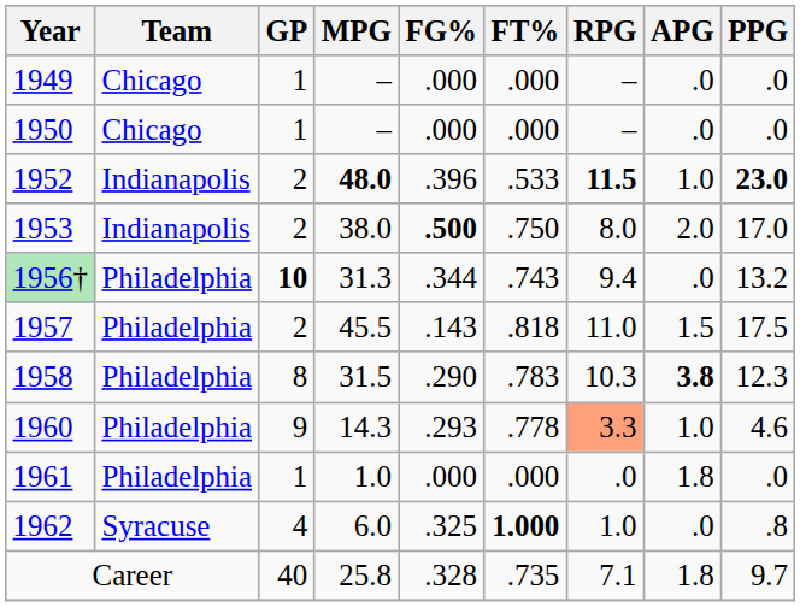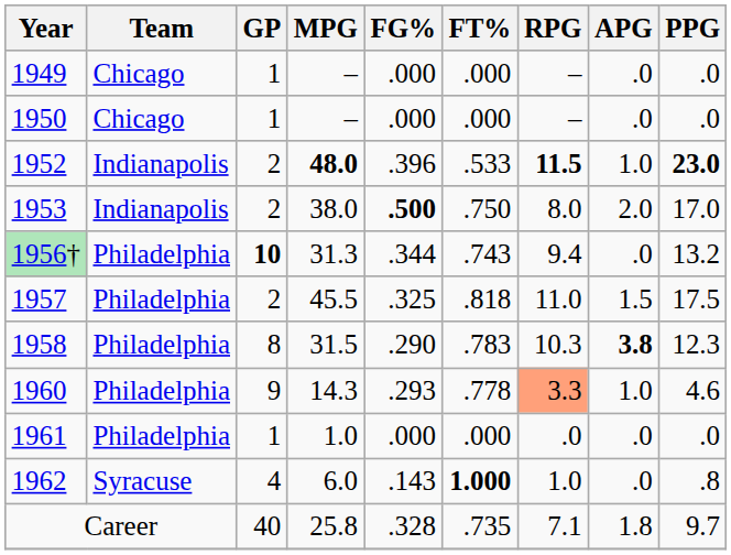 <table class="wikitable sortable" style="font-size:95%; text-align:right;">
 <tr>
 <th>Year</th>
 <th>Team</th>
 <th>GP</th>
 <th>MPG</th>
 <th>FG%</th>
 <th>FT%</th>
 <th>RPG</th>
 <th>APG</th>
 <th>PPG</th>
 </tr>
 <tr>
 <td style="text-align:left;"><a href='#'>1949</a></td>
 <td style="text-align:left;"><a href='#'>Chicago</a></td>
 <td>1</td>
 <td>–</td>
 <td>.000</td>
 <td>.000</td>
 <td>–</td>
 <td>.0</td>
 <td>.0</td>
 </tr>
 <tr>
 <td style="text-align:left;"><a href='#'>1950</a></td>
 <td style="text-align:left;"><a href='#'>Chicago</a></td>
 <td>1</td>
 <td>–</td>
 <td>.000</td>
 <td>.000</td>
 <td>–</td>
 <td>.0</td>
 <td>.0</td>
 </tr>
 <tr>
 <td style="text-align:left;"><a href='#'>1952</a></td>
 <td style="text-align:left;"><a href='#'>Indianapolis</a></td>
 <td>2</td>
 <td><strong>48.0</strong></td>
 <td>.396</td>
 <td>.533</td>
 <td><strong>11.5</strong></td>
 <td>1.0</td>
 <td><strong>23.0</strong></td>
 </tr>
 <tr>
 <td style="text-align:left;"><a href='#'>1953</a></td>
 <td style="text-align:left;"><a href='#'>Indianapolis</a></td>
 <td>2</td>
 <td>38.0</td>
 <td><strong>.500</strong></td>
 <td>.750</td>
 <td>8.0</td>
 <td>2.0</td>
 <td>17.0</td>
 </tr>
 <tr>
 <td style="text-align:left; background:#afe6ba;"><a href='#'>1956</a>†</td>
 <td style="text-align:left;"><a href='#'>Philadelphia</a></td>
 <td><strong>10</strong></td>
 <td>31.3</td>
 <td>.344</td>
 <td>.743</td>
 <td>9.4</td>
 <td>.0</td>
 <td>13.2</td>
 </tr>
 <tr>
 <td style="text-align:left;"><a href='#'>1957</a></td>
 <td style="text-align:left;"><a href='#'>Philadelphia</a></td>
 <td>2</td>
 <td>45.5</td>
-<td>.143</td>
+<td>.325</td>
 <td>.818</td>
 <td>11.0</td>
 <td>1.5</td>
 <td>17.5</td>
 </tr>
 <tr>
 <td style="text-align:left;"><a href='#'>1958</a></td>
 <td style="text-align:left;"><a href='#'>Philadelphia</a></td>
 <td>8</td>
 <td>31.5</td>
 <td>.290</td>
 <td>.783</td>
 <td>10.3</td>
 <td><strong>3.8</strong></td>
 <td>12.3</td>
 </tr>
 <tr>
 <td style="text-align:left;"><a href='#'>1960</a></td>
 <td style="text-align:left;"><a href='#'>Philadelphia</a></td>
 <td>9</td>
 <td>14.3</td>
 <td>.293</td>
 <td>.778</td>
 <td style="background: lightsalmon;">3.3</td>
 <td>1.0</td>
 <td>4.6</td>
 </tr>
 <tr>
 <td style="text-align:left;"><a href='#'>1961</a></td>
 <td style="text-align:left;"><a href='#'>Philadelphia</a></td>
 <td>1</td>
 <td>1.0</td>
 <td>.000</td>
 <td>.000</td>
 <td>.0</td>
-<td>1.8</td>
+<td>.0</td>
 <td>.0</td>
 </tr>
 <tr>
 <td style="text-align:left;"><a href='#'>1962</a></td>
 <td style="text-align:left;"><a href='#'>Syracuse</a></td>
 <td>4</td>
 <td>6.0</td>
-<td>.325</td>
+<td>.143</td>
 <td><strong>1.000</strong></td>
 <td>1.0</td>
 <td>.0</td>
 <td>.8</td>
 </tr>
 <tr>
 <td style="text-align:center;" colspan="2">Career</td>
 <td>40</td>
 <td>25.8</td>
 <td>.328</td>
 <td>.735</td>
 <td>7.1</td>
 <td>1.8</td>
 <td>9.7</td>
 </tr>
 <tr>
 </tr>
 </table>
